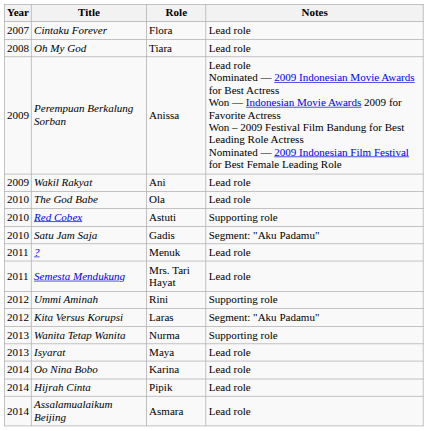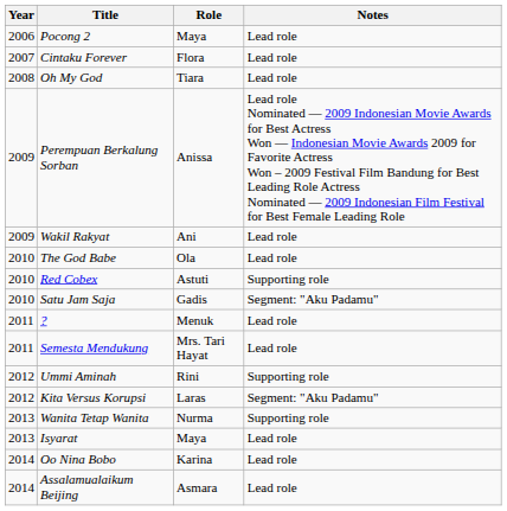 <table class="wikitable">
 <tr>
 <th>Year</th>
 <th>Title</th>
 <th>Role</th>
 <th>Notes</th>
+</tr>
+<tr>
+<td>2006</td>
+<td><em>Pocong 2</em></td>
+<td>Maya</td>
+<td>Lead role</td>
 </tr>
 <tr>
 <td>2007</td>
 <td><em>Cintaku Forever</em></td>
 <td>Flora</td>
 <td>Lead role</td>
 </tr>
 <tr>
 <td>2008</td>
 <td><em>Oh My God</em></td>
 <td>Tiara</td>
 <td>Lead role</td>
 </tr>
 <tr>
 <td>2009</td>
 <td><em>Perempuan Berkalung Sorban</em></td>
 <td>Anissa</td>
 <td>Lead role<br>Nominated — <a href='#'>2009 Indonesian Movie Awards</a> for Best Actress<br>Won — <a href='#'>Indonesian Movie Awards</a> 2009 for Favorite Actress<br> Won – 2009 Festival Film Bandung for Best Leading Role Actress<br>Nominated — <a href='#'>2009 Indonesian Film Festival</a> for Best Female Leading Role</td>
 </tr>
 <tr>
 <td>2009</td>
 <td><em>Wakil Rakyat</em></td>
 <td>Ani</td>
 <td>Lead role</td>
 </tr>
 <tr>
 <td>2010</td>
 <td><em>The God Babe</em></td>
 <td>Ola</td>
 <td>Lead role</td>
 </tr>
 <tr>
 <td>2010</td>
 <td><em><a href='#'>Red Cobex</a></em></td>
 <td>Astuti</td>
 <td>Supporting role</td>
 </tr>
 <tr>
 <td>2010</td>
 <td><em>Satu Jam Saja</em></td>
 <td>Gadis</td>
 <td>Segment: "Aku Padamu"</td>
 </tr>
 <tr>
 <td>2011</td>
 <td><em><a href='#'>?</a></em></td>
 <td>Menuk</td>
 <td>Lead role</td>
 </tr>
 <tr>
 <td>2011</td>
 <td><em><a href='#'>Semesta Mendukung</a></em></td>
 <td>Mrs. Tari Hayat</td>
 <td>Lead role</td>
 </tr>
 <tr>
 <td>2012</td>
 <td><em>Ummi Aminah</em></td>
 <td>Rini</td>
 <td>Supporting role</td>
 </tr>
 <tr>
 <td>2012</td>
 <td><em>Kita Versus Korupsi</em></td>
 <td>Laras</td>
 <td>Segment: "Aku Padamu"</td>
 </tr>
 <tr>
 <td>2013</td>
 <td><em>Wanita Tetap Wanita</em></td>
 <td>Nurma</td>
 <td>Supporting role</td>
 </tr>
 <tr>
 <td>2013</td>
 <td><em>Isyarat</em></td>
 <td>Maya</td>
 <td>Lead role</td>
 </tr>
 <tr>
 <td>2014</td>
 <td><em>Oo Nina Bobo</em></td>
 <td>Karina</td>
 <td>Lead role</td>
 </tr>
 <tr>
 <td>2014</td>
-<td><em>Hijrah Cinta</em></td>
-<td>Pipik</td>
-<td>Lead role</td>
-</tr>
-<tr>
-<td>2014</td>
 <td><em>Assalamualaikum Beijing</em></td>
 <td>Asmara</td>
 <td>Lead role</td>
 </tr>
 </table>
